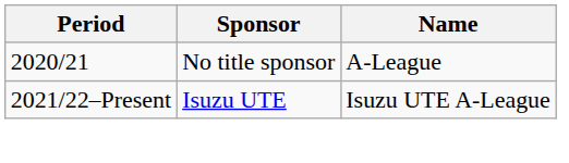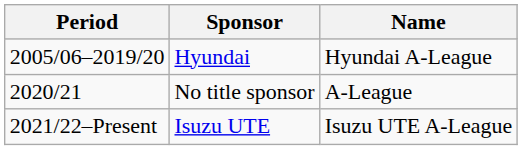 <table class="wikitable">
 <tr>
 <th>Period</th>
 <th>Sponsor</th>
 <th>Name</th>
+</tr>
+<tr>
+<td>2005/06–2019/20</td>
+<td><a href='#'>Hyundai</a></td>
+<td>Hyundai A-League</td>
 </tr>
 <tr>
 <td>2020/21</td>
 <td>No title sponsor</td>
 <td>A-League</td>
 </tr>
 <tr>
 <td>2021/22–Present</td>
 <td><a href='#'>Isuzu UTE</a></td>
 <td>Isuzu UTE A-League</td>
 </tr>
 </table>
